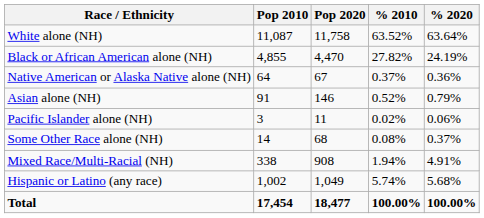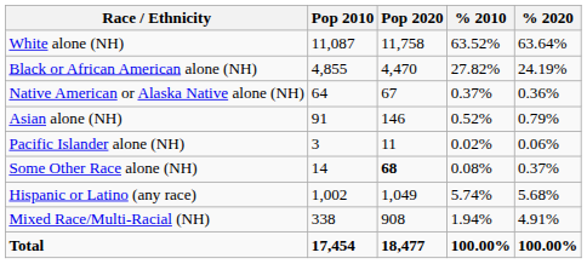 <table class="wikitable">
 <tr>
 <th>Race / Ethnicity</th>
 <th>Pop 2010</th>
 <th>Pop 2020</th>
 <th>% 2010</th>
 <th>% 2020</th>
 </tr>
 <tr>
 <td><a href='#'>White</a> alone (NH)</td>
 <td>11,087</td>
 <td>11,758</td>
 <td>63.52%</td>
 <td>63.64%</td>
 </tr>
 <tr>
 <td><a href='#'>Black or African American</a> alone (NH)</td>
 <td>4,855</td>
 <td>4,470</td>
 <td>27.82%</td>
 <td>24.19%</td>
 </tr>
 <tr>
 <td><a href='#'>Native American</a> or <a href='#'>Alaska Native</a> alone (NH)</td>
 <td>64</td>
 <td>67</td>
 <td>0.37%</td>
 <td>0.36%</td>
 </tr>
 <tr>
 <td><a href='#'>Asian</a> alone (NH)</td>
 <td>91</td>
 <td>146</td>
 <td>0.52%</td>
 <td>0.79%</td>
 </tr>
 <tr>
 <td><a href='#'>Pacific Islander</a> alone (NH)</td>
 <td>3</td>
 <td>11</td>
 <td>0.02%</td>
 <td>0.06%</td>
 </tr>
 <tr>
 <td><a href='#'>Some Other Race</a> alone (NH)</td>
 <td>14</td>
-<td>68</td>
+<td><strong>68</strong></td>
 <td>0.08%</td>
 <td>0.37%</td>
+</tr>
+<tr>
+<td><a href='#'>Hispanic or Latino</a> (any race)</td>
+<td>1,002</td>
+<td>1,049</td>
+<td>5.74%</td>
+<td>5.68%</td>
 </tr>
 <tr>
 <td><a href='#'>Mixed Race/Multi-Racial</a> (NH)</td>
 <td>338</td>
 <td>908</td>
 <td>1.94%</td>
 <td>4.91%</td>
 </tr>
 <tr>
-<td><a href='#'>Hispanic or Latino</a> (any race)</td>
-<td>1,002</td>
-<td>1,049</td>
-<td>5.74%</td>
-<td>5.68%</td>
-</tr>
-<tr>
 <td><strong>Total</strong></td>
 <td><strong>17,454</strong></td>
 <td><strong>18,477</strong></td>
 <td><strong>100.00%</strong></td>
 <td><strong>100.00%</strong></td>
 </tr>
 </table>
